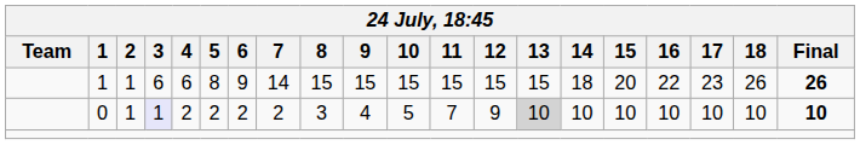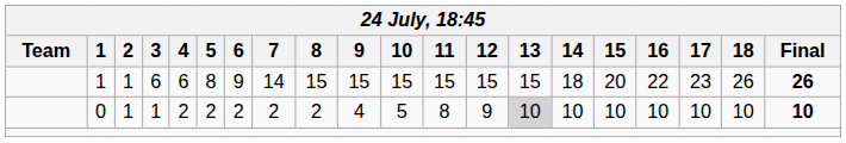 <table class=wikitable style="text-align:center; width: 55%">
 <tr>
 <th colspan=20><em>24 July, 18:45</em></th>
 </tr>
 <tr>
 <th>Team</th>
 <th>1</th>
 <th>2</th>
 <th>3</th>
 <th>4</th>
 <th>5</th>
 <th>6</th>
 <th>7</th>
 <th>8</th>
 <th>9</th>
 <th>10</th>
 <th>11</th>
 <th>12</th>
 <th>13</th>
 <th>14</th>
 <th>15</th>
 <th>16</th>
 <th>17</th>
 <th>18</th>
 <th>Final</th>
 </tr>
 <tr>
 <td align=left><strong></strong></td>
 <td>1</td>
 <td>1</td>
 <td>6</td>
 <td>6</td>
 <td>8</td>
 <td>9</td>
 <td>14</td>
 <td>15</td>
 <td>15</td>
 <td>15</td>
 <td>15</td>
 <td>15</td>
 <td>15</td>
 <td>18</td>
 <td>20</td>
 <td>22</td>
 <td>23</td>
 <td>26</td>
 <td><strong>26</strong></td>
 </tr>
 <tr>
 <td align=left></td>
 <td>0</td>
 <td>1</td>
-<td style="background: lavender;">1</td>
+<td>1</td>
 <td>2</td>
 <td>2</td>
 <td>2</td>
 <td>2</td>
-<td>3</td>
+<td>2</td>
 <td>4</td>
 <td>5</td>
-<td>7</td>
+<td>8</td>
 <td>9</td>
 <td style="background: lightgrey;">10</td>
 <td>10</td>
 <td>10</td>
 <td>10</td>
 <td>10</td>
 <td>10</td>
 <td><strong>10</strong></td>
 </tr>
 <tr>
 <td colspan=20></td>
 </tr>
 </table>
